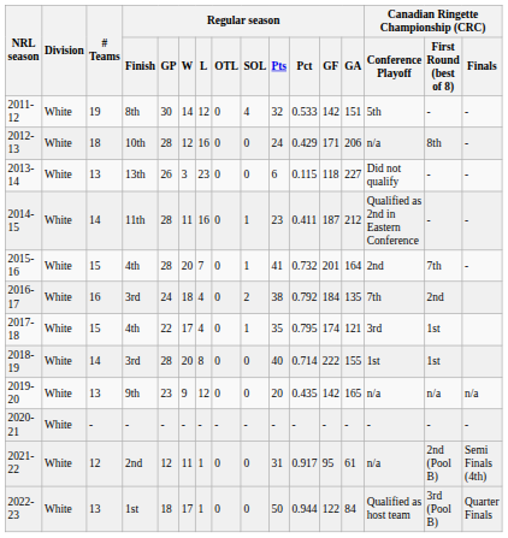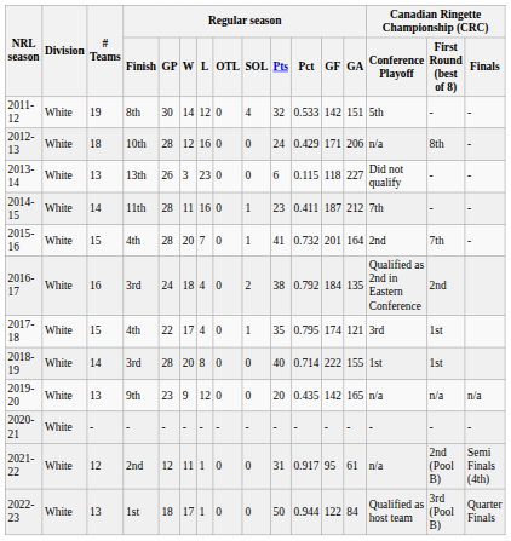 <table class=wikitable style="text-align:left; font-size:90%; width:100%;">
 <tr>
 <th rowspan="2" scope="col">NRL season</th>
 <th rowspan="2" scope="col">Division</th>
 <th rowspan="2" scope="col">#<br>Teams</th>
 <th colspan="10">Regular season</th>
 <th colspan="3">Canadian Ringette Championship (CRC)</th>
 </tr>
 <tr>
 <th scope="col">Finish</th>
 <th scope="col">GP</th>
 <th scope="col">W</th>
 <th scope="col">L</th>
 <th scope="col">OTL</th>
 <th scope="col">SOL</th>
 <th scope="col"><a href='#'>Pts</a></th>
 <th scope="col">Pct</th>
 <th scope="col">GF</th>
 <th scope="col">GA</th>
 <th scope="col" style="width: 100pt;">Conference Playoff</th>
 <th scope="col" style="width: 70pt;">First Round (best of 8)</th>
 <th scope="col">Finals</th>
 </tr>
 <tr>
 <td>2011-12</td>
 <td>White</td>
 <td>19</td>
 <td>8th</td>
 <td>30</td>
 <td>14</td>
 <td>12</td>
 <td>0</td>
 <td>4</td>
 <td>32</td>
 <td>0.533</td>
 <td>142</td>
 <td>151</td>
 <td>5th</td>
 <td>-</td>
 <td>-</td>
 </tr>
 <tr bgcolor=f0f0f0>
 <td>2012-13</td>
 <td>White</td>
 <td>18</td>
 <td>10th</td>
 <td>28</td>
 <td>12</td>
 <td>16</td>
 <td>0</td>
 <td>0</td>
 <td>24</td>
 <td>0.429</td>
 <td>171</td>
 <td>206</td>
 <td>n/a</td>
 <td>8th</td>
 <td>-</td>
 </tr>
 <tr>
 <td>2013-14</td>
 <td>White</td>
 <td>13</td>
 <td>13th</td>
 <td>26</td>
 <td>3</td>
 <td>23</td>
 <td>0</td>
 <td>0</td>
 <td>6</td>
 <td>0.115</td>
 <td>118</td>
 <td>227</td>
 <td>Did not qualify</td>
 <td>-</td>
 <td>-</td>
 </tr>
 <tr bgcolor=f0f0f0>
 <td>2014-15</td>
 <td>White</td>
 <td>14</td>
 <td>11th</td>
 <td>28</td>
 <td>11</td>
 <td>16</td>
 <td>0</td>
 <td>1</td>
 <td>23</td>
 <td>0.411</td>
 <td>187</td>
 <td>212</td>
-<td>Qualified as 2nd in Eastern Conference</td>
+<td>7th</td>
 <td>-</td>
 <td>-</td>
 </tr>
 <tr>
 <td>2015-16</td>
 <td>White</td>
 <td>15</td>
 <td>4th</td>
 <td>28</td>
 <td>20</td>
 <td>7</td>
 <td>0</td>
 <td>1</td>
 <td>41</td>
 <td>0.732</td>
 <td>201</td>
 <td>164</td>
 <td>2nd</td>
 <td>7th</td>
 <td>-</td>
 </tr>
 <tr bgcolor=f0f0f0>
 <td>2016-17</td>
 <td>White</td>
 <td>16</td>
 <td>3rd</td>
 <td>24</td>
 <td>18</td>
 <td>4</td>
 <td>0</td>
 <td>2</td>
 <td>38</td>
 <td>0.792</td>
 <td>184</td>
 <td>135</td>
-<td>7th</td>
+<td>Qualified as 2nd in Eastern Conference</td>
 <td>2nd</td>
 <td></td>
 </tr>
 <tr>
 <td>2017-18</td>
 <td>White</td>
 <td>15</td>
 <td>4th</td>
 <td>22</td>
 <td>17</td>
 <td>4</td>
 <td>0</td>
 <td>1</td>
 <td>35</td>
 <td>0.795</td>
 <td>174</td>
 <td>121</td>
 <td>3rd</td>
 <td>1st</td>
 <td></td>
 </tr>
 <tr bgcolor=f0f0f0>
 <td>2018-19</td>
 <td>White</td>
 <td>14</td>
 <td>3rd</td>
 <td>28</td>
 <td>20</td>
 <td>8</td>
 <td>0</td>
 <td>0</td>
 <td>40</td>
 <td>0.714</td>
 <td>222</td>
 <td>155</td>
 <td>1st</td>
 <td>1st</td>
 <td></td>
 </tr>
 <tr>
 <td>2019-20 </td>
 <td>White</td>
 <td>13</td>
 <td>9th</td>
 <td>23</td>
 <td>9</td>
 <td>12</td>
 <td>0</td>
 <td>0</td>
 <td>20</td>
 <td>0.435</td>
 <td>142</td>
 <td>165</td>
 <td>n/a</td>
 <td>n/a</td>
 <td>n/a</td>
 </tr>
 <tr bgcolor=f0f0f0>
 <td>2020-21 </td>
 <td>White</td>
 <td>-</td>
 <td>-</td>
 <td>-</td>
 <td>-</td>
 <td>-</td>
 <td>-</td>
 <td>-</td>
 <td>-</td>
 <td>-</td>
 <td>-</td>
 <td>-</td>
 <td>-</td>
 <td>-</td>
 <td>-</td>
 </tr>
 <tr bgcolor=f0f0f0>
 <td>2021-22</td>
 <td>White</td>
 <td>12</td>
 <td>2nd</td>
 <td>12</td>
 <td>11</td>
 <td>1</td>
 <td>0</td>
 <td>0</td>
 <td>31</td>
 <td>0.917</td>
 <td>95</td>
 <td>61</td>
 <td>n/a</td>
 <td>2nd (Pool B)</td>
 <td>Semi Finals (4th)</td>
 </tr>
 <tr bgcolor=f0f0f0>
 <td>2022-23</td>
 <td>White</td>
 <td>13</td>
 <td>1st</td>
 <td>18</td>
 <td>17</td>
 <td>1</td>
 <td>0</td>
 <td>0</td>
 <td>50</td>
 <td>0.944</td>
 <td>122</td>
 <td>84</td>
 <td>Qualified as host team</td>
 <td>3rd (Pool B)</td>
 <td>Quarter Finals</td>
 </tr>
 </table>
